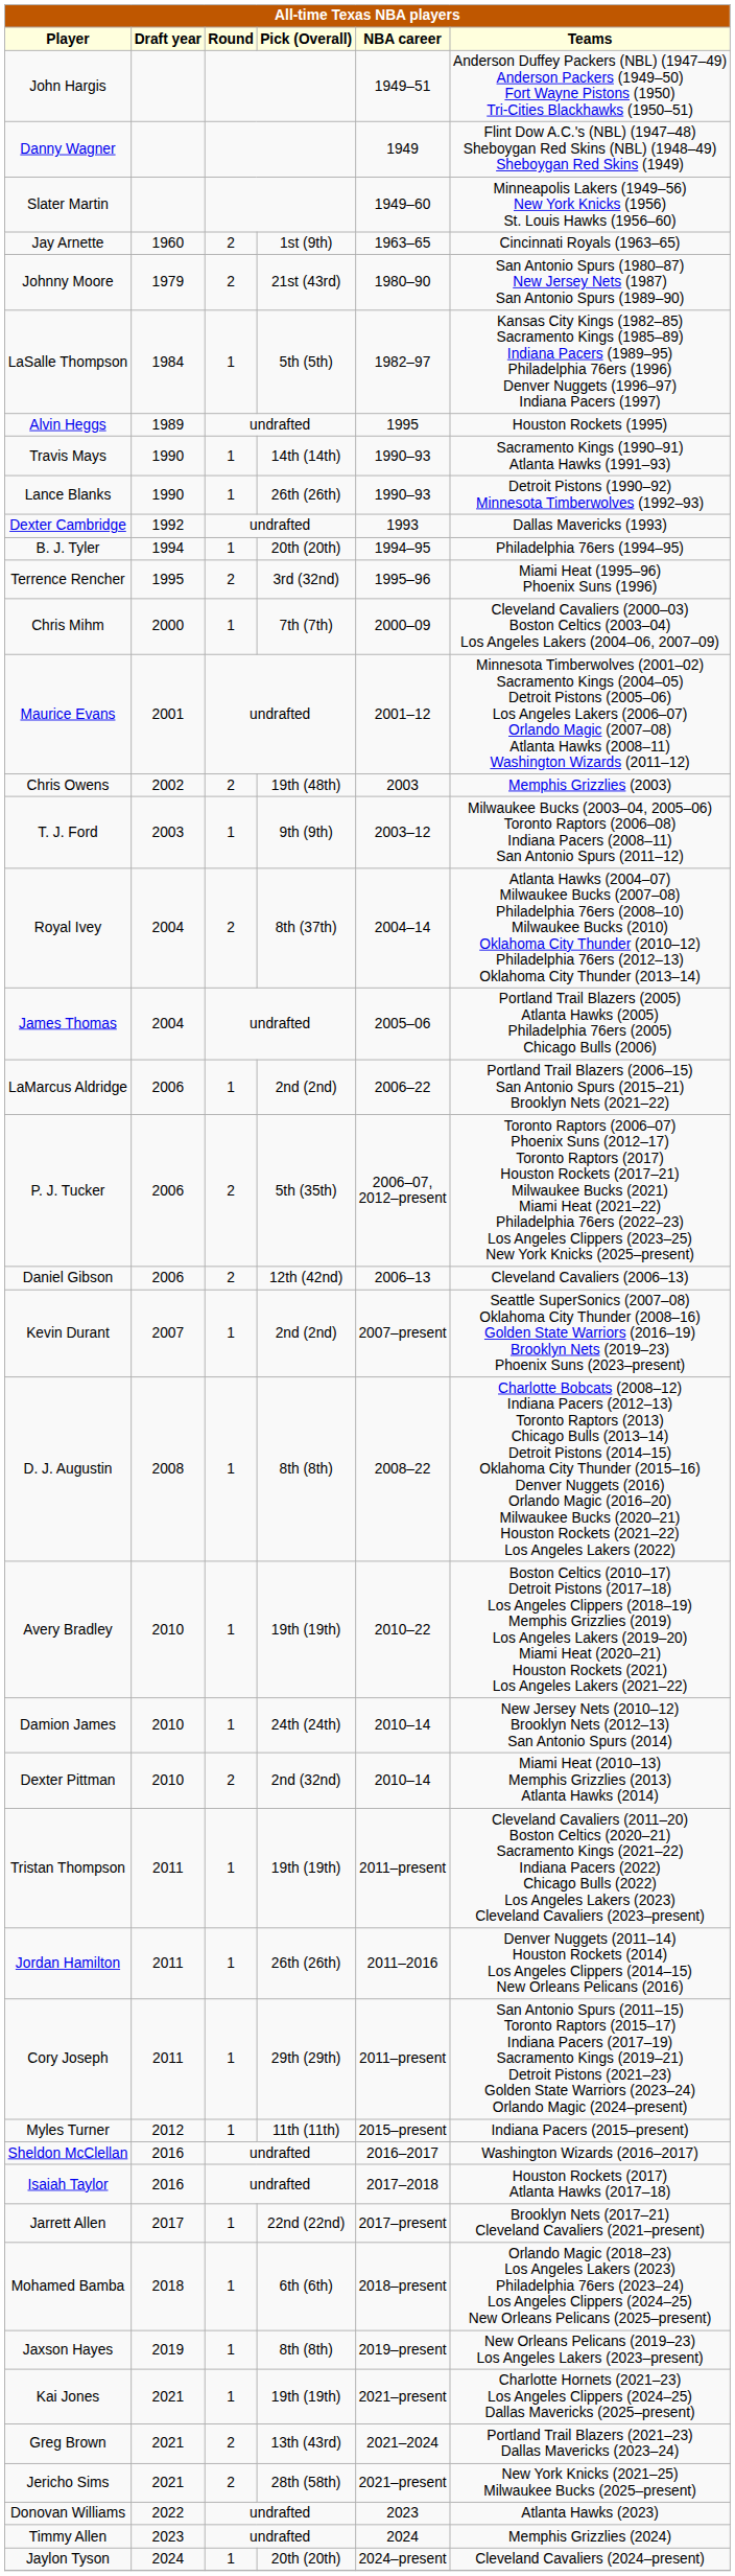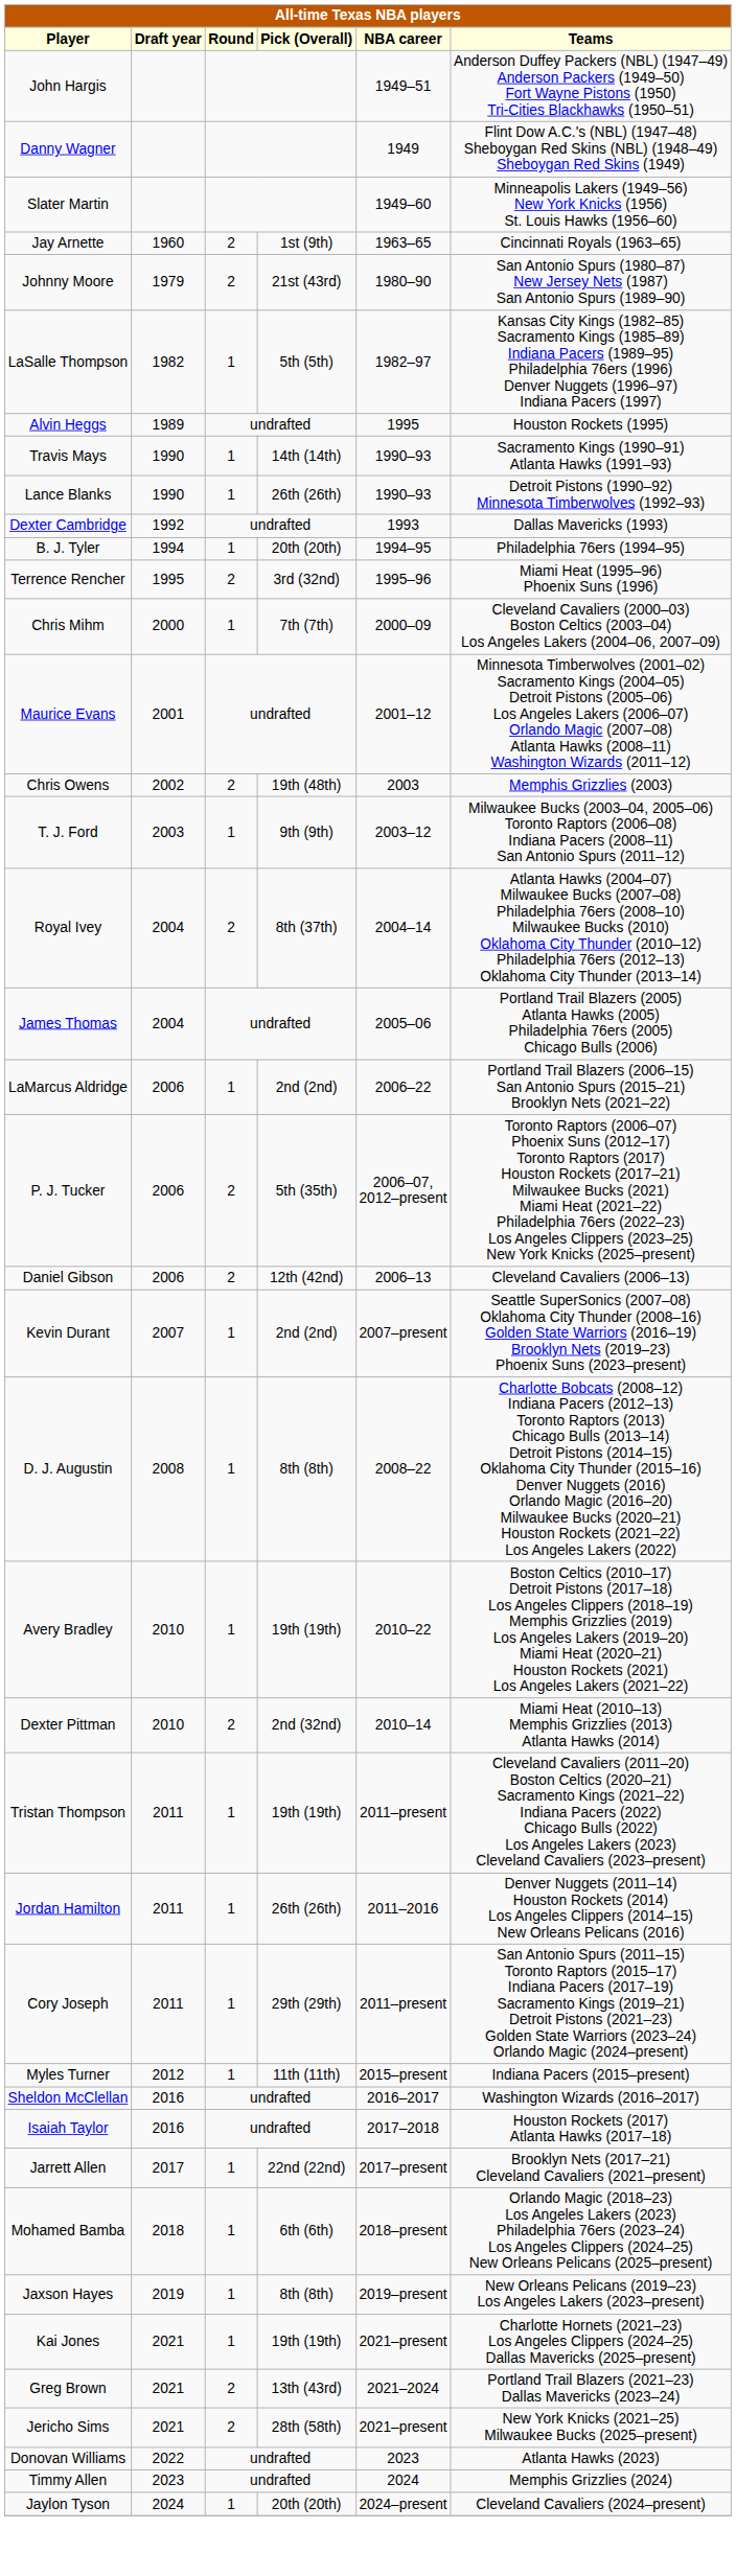 <table class="wikitable" style="text-align: center;">
 <tr>
 <td colspan="6" style= "background: #BF5700; color:white"><strong>All-time Texas NBA players</strong></td>
 </tr>
 <tr>
 <th style="background: #ffffdd;">Player</th>
 <th style="background: #ffffdd;">Draft year</th>
 <th style="background: #ffffdd;">Round</th>
 <th style="background: #ffffdd;">Pick (Overall)</th>
 <th style="background: #ffffdd;">NBA career</th>
 <th style="background: #ffffdd;">Teams</th>
 </tr>
 <tr>
 <td>John Hargis</td>
 <td></td>
 <td colspan="2"></td>
 <td>1949–51</td>
 <td>Anderson Duffey Packers (NBL) (1947–49)<br><a href='#'>Anderson Packers</a> (1949–50)<br><a href='#'>Fort Wayne Pistons</a> (1950)<br><a href='#'>Tri-Cities Blackhawks</a> (1950–51)</td>
 </tr>
 <tr>
 <td><a href='#'>Danny Wagner</a></td>
 <td></td>
 <td colspan="2"></td>
 <td>1949</td>
 <td>Flint Dow A.C.'s (NBL) (1947–48)<br>Sheboygan Red Skins (NBL) (1948–49)<br><a href='#'>Sheboygan Red Skins</a> (1949)</td>
 </tr>
 <tr>
 <td>Slater Martin</td>
 <td></td>
 <td colspan="2"></td>
 <td>1949–60</td>
 <td>Minneapolis Lakers (1949–56)<br><a href='#'>New York Knicks</a> (1956)<br>St. Louis Hawks (1956–60)</td>
 </tr>
 <tr>
 <td>Jay Arnette</td>
 <td>1960</td>
 <td>2</td>
 <td>1st (9th)</td>
 <td>1963–65</td>
 <td>Cincinnati Royals (1963–65)</td>
 </tr>
 <tr>
 <td>Johnny Moore</td>
 <td>1979</td>
 <td>2</td>
 <td>21st (43rd)</td>
 <td>1980–90</td>
 <td>San Antonio Spurs (1980–87)<br><a href='#'>New Jersey Nets</a> (1987)<br>San Antonio Spurs (1989–90)</td>
 </tr>
 <tr>
 <td>LaSalle Thompson</td>
-<td>1984</td>
+<td>1982</td>
 <td>1</td>
 <td>5th (5th)</td>
 <td>1982–97</td>
 <td>Kansas City Kings (1982–85)<br>Sacramento Kings (1985–89)<br><a href='#'>Indiana Pacers</a> (1989–95)<br>Philadelphia 76ers (1996)<br>Denver Nuggets (1996–97)<br>Indiana Pacers (1997)</td>
 </tr>
 <tr>
 <td><a href='#'>Alvin Heggs</a></td>
 <td>1989</td>
 <td colspan="2">undrafted</td>
 <td>1995</td>
 <td>Houston Rockets (1995)</td>
 </tr>
 <tr>
 <td>Travis Mays</td>
 <td>1990</td>
 <td>1</td>
 <td>14th (14th)</td>
 <td>1990–93</td>
 <td>Sacramento Kings (1990–91)<br>Atlanta Hawks (1991–93)</td>
 </tr>
 <tr>
 <td>Lance Blanks</td>
 <td>1990</td>
 <td>1</td>
 <td>26th (26th)</td>
 <td>1990–93</td>
 <td>Detroit Pistons (1990–92)<br><a href='#'>Minnesota Timberwolves</a> (1992–93)</td>
 </tr>
 <tr>
 <td><a href='#'>Dexter Cambridge</a></td>
 <td>1992</td>
 <td colspan="2">undrafted</td>
 <td>1993</td>
 <td>Dallas Mavericks (1993)</td>
 </tr>
 <tr>
 <td>B. J. Tyler</td>
 <td>1994</td>
 <td>1</td>
 <td>20th (20th)</td>
 <td>1994–95</td>
 <td>Philadelphia 76ers (1994–95)</td>
 </tr>
 <tr>
 <td>Terrence Rencher</td>
 <td>1995</td>
 <td>2</td>
 <td>3rd (32nd)</td>
 <td>1995–96</td>
 <td>Miami Heat (1995–96)<br>Phoenix Suns (1996)</td>
 </tr>
 <tr>
 <td>Chris Mihm</td>
 <td>2000</td>
 <td>1</td>
 <td>7th (7th)</td>
 <td>2000–09</td>
 <td>Cleveland Cavaliers (2000–03)<br>Boston Celtics (2003–04)<br>Los Angeles Lakers (2004–06, 2007–09)</td>
 </tr>
 <tr>
 <td><a href='#'>Maurice Evans</a></td>
 <td>2001</td>
 <td colspan="2">undrafted</td>
 <td>2001–12</td>
 <td>Minnesota Timberwolves (2001–02)<br>Sacramento Kings (2004–05)<br>Detroit Pistons (2005–06)<br>Los Angeles Lakers (2006–07)<br><a href='#'>Orlando Magic</a> (2007–08)<br>Atlanta Hawks (2008–11)<br><a href='#'>Washington Wizards</a> (2011–12)</td>
 </tr>
 <tr>
 <td>Chris Owens</td>
 <td>2002</td>
 <td>2</td>
 <td>19th (48th)</td>
 <td>2003</td>
 <td><a href='#'>Memphis Grizzlies</a> (2003)</td>
 </tr>
 <tr>
 <td>T. J. Ford</td>
 <td>2003</td>
 <td>1</td>
 <td>9th (9th)</td>
 <td>2003–12</td>
 <td>Milwaukee Bucks (2003–04, 2005–06)<br>Toronto Raptors (2006–08)<br>Indiana Pacers (2008–11)<br>San Antonio Spurs (2011–12)</td>
 </tr>
 <tr>
 <td>Royal Ivey</td>
 <td>2004</td>
 <td>2</td>
 <td>8th (37th)</td>
 <td>2004–14</td>
 <td>Atlanta Hawks (2004–07)<br>Milwaukee Bucks (2007–08)<br>Philadelphia 76ers (2008–10)<br>Milwaukee Bucks (2010)<br><a href='#'>Oklahoma City Thunder</a> (2010–12)<br>Philadelphia 76ers (2012–13)<br>Oklahoma City Thunder (2013–14)</td>
 </tr>
 <tr 8>
 <td><a href='#'>James Thomas</a></td>
 <td>2004</td>
 <td colspan="2">undrafted</td>
 <td>2005–06</td>
 <td>Portland Trail Blazers (2005)<br>Atlanta Hawks (2005)<br>Philadelphia 76ers (2005)<br>Chicago Bulls (2006)</td>
 </tr>
 <tr>
 <td>LaMarcus Aldridge</td>
 <td>2006</td>
 <td>1</td>
 <td>2nd (2nd)</td>
 <td>2006–22</td>
 <td>Portland Trail Blazers (2006–15)<br>San Antonio Spurs (2015–21)<br>Brooklyn Nets (2021–22) </td>
 </tr>
 <tr>
 <td>P. J. Tucker</td>
 <td>2006</td>
 <td>2</td>
 <td>5th (35th)</td>
 <td>2006–07,<br>2012–present</td>
 <td>Toronto Raptors (2006–07)<br>Phoenix Suns (2012–17)<br>Toronto Raptors (2017)<br>Houston Rockets (2017–21)<br>Milwaukee Bucks (2021)<br>Miami Heat (2021–22)<br>Philadelphia 76ers (2022–23)<br>Los Angeles Clippers (2023–25)<br>New York Knicks (2025–present)</td>
 </tr>
 <tr>
 <td>Daniel Gibson</td>
 <td>2006</td>
 <td>2</td>
 <td>12th (42nd)</td>
 <td>2006–13</td>
 <td>Cleveland Cavaliers (2006–13)</td>
 </tr>
 <tr>
 <td>Kevin Durant</td>
 <td>2007</td>
 <td>1</td>
 <td>2nd (2nd)</td>
 <td>2007–present</td>
 <td>Seattle SuperSonics (2007–08)<br>Oklahoma City Thunder (2008–16)<br><a href='#'>Golden State Warriors</a> (2016–19)<br><a href='#'>Brooklyn Nets</a> (2019–23)<br>Phoenix Suns (2023–present)</td>
 </tr>
 <tr>
 <td>D. J. Augustin</td>
 <td>2008</td>
 <td>1</td>
 <td>8th (8th)</td>
 <td>2008–22</td>
 <td><a href='#'>Charlotte Bobcats</a> (2008–12)<br>Indiana Pacers (2012–13)<br>Toronto Raptors (2013)<br>Chicago Bulls (2013–14)<br>Detroit Pistons (2014–15)<br>Oklahoma City Thunder (2015–16)<br>Denver Nuggets (2016)<br>Orlando Magic (2016–20)<br>Milwaukee Bucks (2020–21)<br>Houston Rockets (2021–22)<br>Los Angeles Lakers (2022)</td>
 </tr>
 <tr>
 <td>Avery Bradley</td>
 <td>2010</td>
 <td>1</td>
 <td>19th (19th)</td>
 <td>2010–22</td>
 <td>Boston Celtics (2010–17)<br>Detroit Pistons (2017–18)<br>Los Angeles Clippers (2018–19)<br>Memphis Grizzlies (2019)<br>Los Angeles Lakers (2019–20)<br>Miami Heat (2020–21)<br>Houston Rockets (2021)<br>Los Angeles Lakers (2021–22)</td>
 </tr>
 <tr>
-<td>Damion James</td>
-<td>2010</td>
-<td>1</td>
-<td>24th (24th)</td>
-<td>2010–14</td>
-<td>New Jersey Nets (2010–12)<br>Brooklyn Nets (2012–13)<br>San Antonio Spurs (2014)</td>
-</tr>
-<tr>
 <td>Dexter Pittman</td>
 <td>2010</td>
 <td>2</td>
 <td>2nd (32nd)</td>
 <td>2010–14</td>
 <td>Miami Heat (2010–13)<br>Memphis Grizzlies (2013)<br>Atlanta Hawks (2014)</td>
 </tr>
 <tr>
 <td>Tristan Thompson</td>
 <td>2011</td>
 <td>1</td>
 <td>19th (19th)</td>
 <td>2011–present</td>
 <td>Cleveland Cavaliers (2011–20)<br>Boston Celtics (2020–21)<br>Sacramento Kings (2021–22)<br>Indiana Pacers (2022)<br>Chicago Bulls (2022)<br>Los Angeles Lakers (2023)<br>Cleveland Cavaliers (2023–present)</td>
 </tr>
 <tr>
 <td><a href='#'>Jordan Hamilton</a></td>
 <td>2011</td>
 <td>1</td>
 <td>26th (26th)</td>
 <td>2011–2016</td>
 <td>Denver Nuggets (2011–14)<br>Houston Rockets (2014)<br>Los Angeles Clippers (2014–15)<br>New Orleans Pelicans (2016)</td>
 </tr>
 <tr>
 <td>Cory Joseph</td>
 <td>2011</td>
 <td>1</td>
 <td>29th (29th)</td>
 <td>2011–present</td>
 <td>San Antonio Spurs (2011–15)<br>Toronto Raptors (2015–17)<br>Indiana Pacers (2017–19)<br>Sacramento Kings (2019–21)<br>Detroit Pistons (2021–23)<br>Golden State Warriors (2023–24)<br>Orlando Magic (2024–present)</td>
 </tr>
 <tr>
 <td>Myles Turner</td>
 <td>2012</td>
 <td>1</td>
 <td>11th (11th)</td>
 <td>2015–present</td>
 <td>Indiana Pacers (2015–present)</td>
 </tr>
 <tr>
 <td><a href='#'>Sheldon McClellan</a></td>
 <td>2016</td>
 <td colspan="2">undrafted</td>
 <td>2016–2017</td>
 <td>Washington Wizards (2016–2017)</td>
 </tr>
 <tr>
 <td><a href='#'>Isaiah Taylor</a></td>
 <td>2016</td>
 <td colspan="2">undrafted</td>
 <td>2017–2018</td>
 <td>Houston Rockets (2017)<br>Atlanta Hawks (2017–18)</td>
 </tr>
 <tr>
 <td>Jarrett Allen</td>
 <td>2017</td>
 <td>1</td>
 <td>22nd (22nd)</td>
 <td>2017–present</td>
 <td>Brooklyn Nets (2017–21)<br>Cleveland Cavaliers (2021–present)</td>
 </tr>
 <tr>
 <td>Mohamed Bamba</td>
 <td>2018</td>
 <td>1</td>
 <td>6th (6th)</td>
 <td>2018–present</td>
 <td>Orlando Magic (2018–23)<br>Los Angeles Lakers (2023)<br>Philadelphia 76ers (2023–24)<br>Los Angeles Clippers (2024–25)<br>New Orleans Pelicans (2025–present)</td>
 </tr>
 <tr>
 <td>Jaxson Hayes</td>
 <td>2019</td>
 <td>1</td>
 <td>8th (8th)</td>
 <td>2019–present</td>
 <td>New Orleans Pelicans (2019–23)<br>Los Angeles Lakers (2023–present)</td>
 </tr>
 <tr>
 <td>Kai Jones</td>
 <td>2021</td>
 <td>1</td>
 <td>19th (19th)</td>
 <td>2021–present</td>
 <td>Charlotte Hornets (2021–23)<br>Los Angeles Clippers (2024–25)<br>Dallas Mavericks (2025–present)</td>
 </tr>
 <tr>
 <td>Greg Brown</td>
 <td>2021</td>
 <td>2</td>
 <td>13th (43rd)</td>
 <td>2021–2024</td>
 <td>Portland Trail Blazers (2021–23)<br>Dallas Mavericks (2023–24)</td>
 </tr>
 <tr>
 <td>Jericho Sims</td>
 <td>2021</td>
 <td>2</td>
 <td>28th (58th)</td>
 <td>2021–present</td>
 <td>New York Knicks (2021–25)<br>Milwaukee Bucks (2025–present)</td>
 </tr>
 <tr>
 <td>Donovan Williams</td>
 <td>2022</td>
 <td colspan="2">undrafted</td>
 <td>2023</td>
 <td>Atlanta Hawks (2023)</td>
 </tr>
 <tr>
 <td>Timmy Allen</td>
 <td>2023</td>
 <td colspan="2">undrafted</td>
 <td>2024</td>
 <td>Memphis Grizzlies (2024)</td>
 </tr>
 <tr>
 <td>Jaylon Tyson</td>
 <td>2024</td>
 <td>1</td>
 <td>20th (20th)</td>
 <td>2024–present</td>
 <td>Cleveland Cavaliers (2024–present)</td>
 </tr>
 <tr>
 </tr>
 </table>
